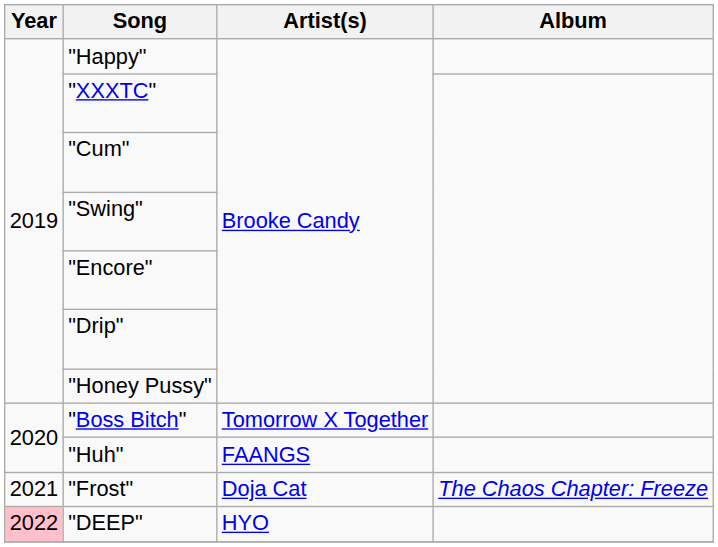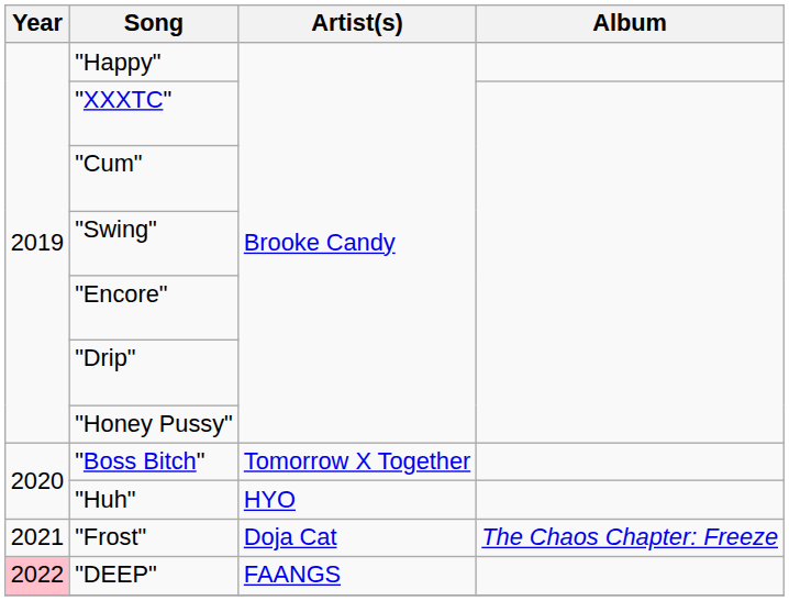 <table class="wikitable">
 <tr>
 <th>Year</th>
 <th>Song</th>
 <th>Artist(s)</th>
 <th>Album</th>
 </tr>
 <tr>
 <td rowspan="7">2019</td>
 <td>"Happy"</td>
 <td rowspan="7"><a href='#'>Brooke Candy</a></td>
 <td></td>
 </tr>
 <tr>
 <td>"<a href='#'>XXXTC</a>"<br><br></td>
 <td rowspan="6"></td>
 </tr>
 <tr>
 <td>"Cum"<br><br></td>
 </tr>
 <tr>
 <td>"Swing"<br><br></td>
 </tr>
 <tr>
 <td>"Encore"<br><br></td>
 </tr>
 <tr>
 <td>"Drip"<br><br></td>
 </tr>
 <tr>
 <td>"Honey Pussy"</td>
 </tr>
 <tr>
 <td rowspan="2">2020</td>
 <td>"<a href='#'>Boss Bitch</a>"</td>
 <td><a href='#'>Tomorrow X Together</a></td>
 <td></td>
 </tr>
 <tr>
 <td>"Huh"</td>
-<td><a href='#'>FAANGS</a></td>
+<td><a href='#'>HYO</a></td>
 <td></td>
 </tr>
 <tr>
 <td>2021</td>
 <td>"Frost"</td>
 <td><a href='#'>Doja Cat</a></td>
 <td><em><a href='#'>The Chaos Chapter: Freeze</a></em></td>
 </tr>
 <tr>
 <td style="background: pink;">2022</td>
 <td>"DEEP"</td>
-<td><a href='#'>HYO</a></td>
+<td><a href='#'>FAANGS</a></td>
 <td></td>
 </tr>
 <tr>
 </tr>
 </table>
